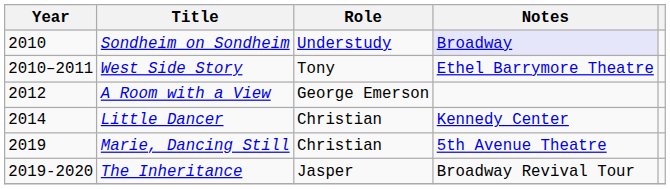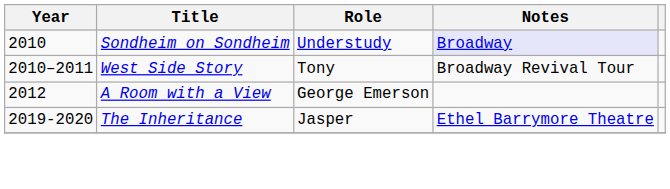 <table class="wikitable sortable">
 <tr>
 <th scope="col">Year</th>
 <th scope="col">Title</th>
 <th scope="col">Role</th>
 <th scope="col" class="unsortable">Notes</th>
 <th scope="col" class="unsortable"></th>
 </tr>
 <tr>
 <td>2010</td>
 <td><em><a href='#'>Sondheim on Sondheim</a></em></td>
 <td><a href='#'>Understudy</a></td>
 <td style="background: lavender;"><a href='#'>Broadway</a></td>
 <td style="text-align:center;"></td>
 </tr>
 <tr>
 <td>2010–2011</td>
 <td><em><a href='#'>West Side Story</a></em></td>
 <td>Tony</td>
-<td><a href='#'>Ethel Barrymore Theatre</a></td>
+<td>Broadway Revival Tour</td>
 <td style="text-align:center;"></td>
 </tr>
 <tr>
 <td>2012</td>
 <td><em><a href='#'>A Room with a View</a></em></td>
 <td>George Emerson</td>
 <td></td>
 <td style="text-align:center;"></td>
 </tr>
 <tr>
-<td>2014</td>
-<td><em><a href='#'>Little Dancer</a></em></td>
-<td>Christian</td>
-<td><a href='#'>Kennedy Center</a></td>
-<td style="text-align:center;"></td>
-</tr>
-<tr>
-<td>2019</td>
-<td><em><a href='#'>Marie, Dancing Still</a></em></td>
-<td>Christian</td>
-<td><a href='#'>5th Avenue Theatre</a></td>
-<td style="text-align:center;"></td>
-</tr>
-<tr>
 <td>2019-2020</td>
 <td><em><a href='#'>The Inheritance</a></em></td>
 <td>Jasper</td>
-<td>Broadway Revival Tour</td>
+<td><a href='#'>Ethel Barrymore Theatre</a></td>
 <td style="text-align:center;"></td>
 </tr>
 <tr>
 </tr>
 </table>
